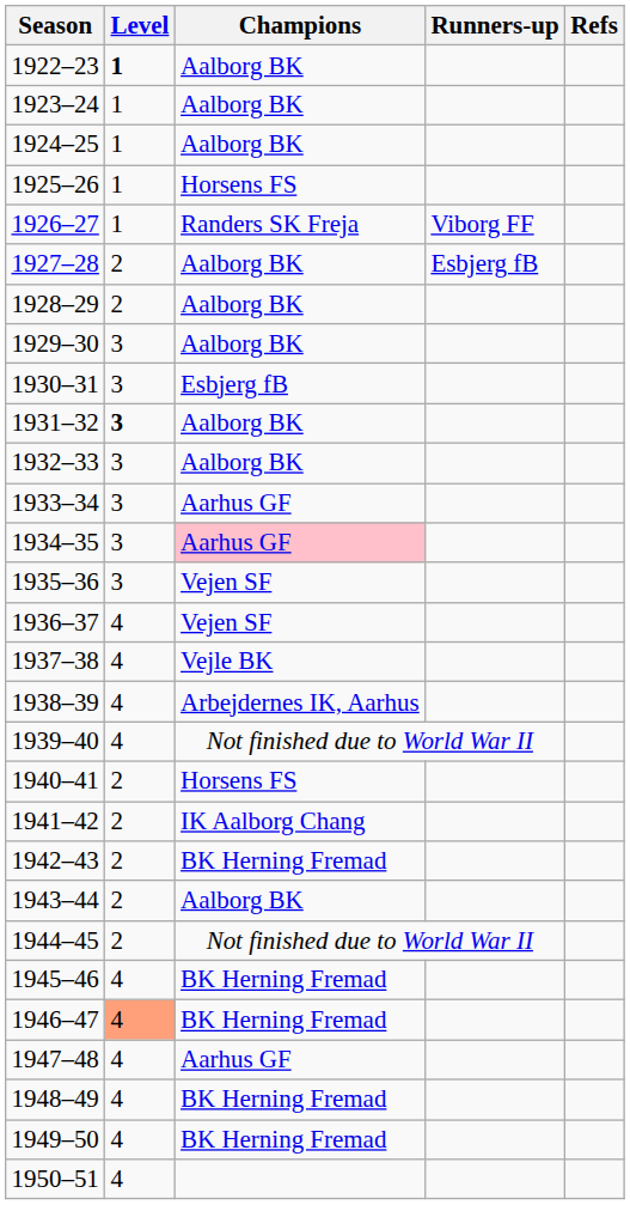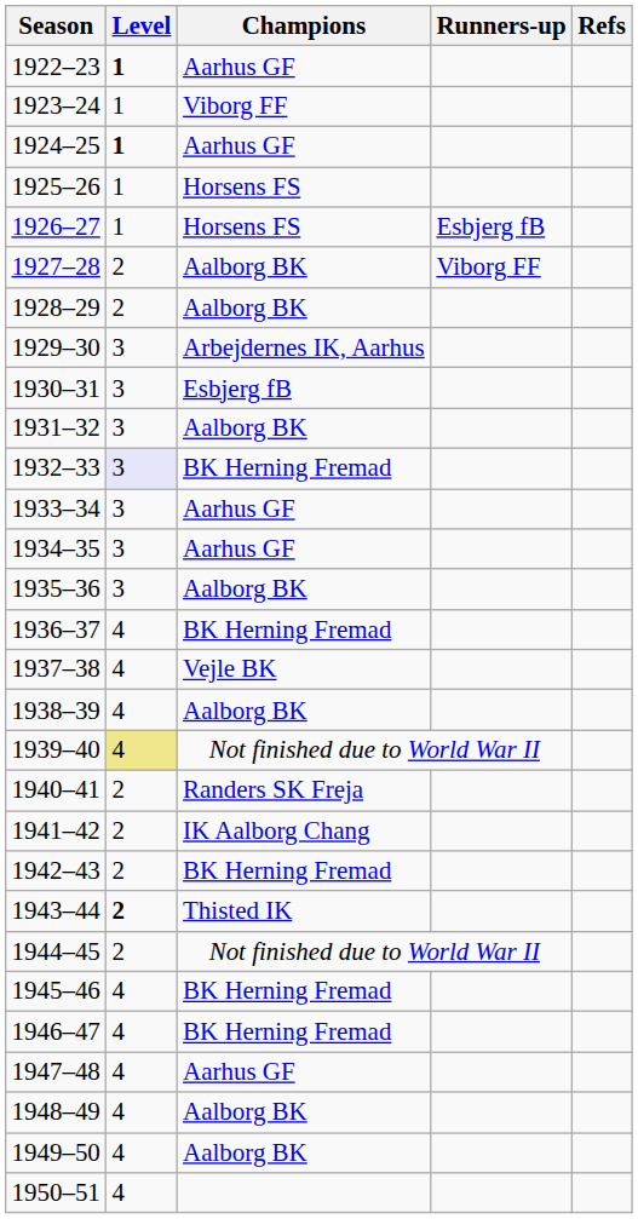 <table class="sortable wikitable plainrowheaders">
 <tr>
 <th>Season</th>
 <th><a href='#'>Level</a></th>
 <th>Champions</th>
 <th>Runners-up</th>
 <th>Refs</th>
 </tr>
 <tr>
 <td>1922–23</td>
 <td><strong>1</strong></td>
-<td><a href='#'>Aalborg BK</a></td>
+<td><a href='#'>Aarhus GF</a></td>
 <td></td>
 <td></td>
 </tr>
 <tr>
 <td>1923–24</td>
 <td>1</td>
-<td><a href='#'>Aalborg BK</a></td>
+<td><a href='#'>Viborg FF</a></td>
 <td></td>
 <td></td>
 </tr>
 <tr>
 <td>1924–25</td>
-<td>1</td>
-<td><a href='#'>Aalborg BK</a></td>
+<td><strong>1</strong></td>
+<td><a href='#'>Aarhus GF</a></td>
 <td></td>
 <td></td>
 </tr>
 <tr>
 <td>1925–26</td>
 <td>1</td>
 <td><a href='#'>Horsens FS</a></td>
 <td></td>
 <td></td>
 </tr>
 <tr>
 <td><a href='#'>1926–27</a></td>
 <td>1</td>
-<td><a href='#'>Randers SK Freja</a></td>
-<td><a href='#'>Viborg FF</a></td>
+<td><a href='#'>Horsens FS</a></td>
+<td><a href='#'>Esbjerg fB</a></td>
 <td></td>
 </tr>
 <tr>
 <td><a href='#'>1927–28</a></td>
 <td>2</td>
 <td><a href='#'>Aalborg BK</a></td>
-<td><a href='#'>Esbjerg fB</a></td>
+<td><a href='#'>Viborg FF</a></td>
 <td></td>
 </tr>
 <tr>
 <td>1928–29</td>
 <td>2</td>
 <td><a href='#'>Aalborg BK</a></td>
 <td></td>
 <td></td>
 </tr>
 <tr>
 <td>1929–30</td>
 <td>3</td>
-<td><a href='#'>Aalborg BK</a></td>
+<td><a href='#'>Arbejdernes IK, Aarhus</a></td>
 <td></td>
 <td></td>
 </tr>
 <tr>
 <td>1930–31</td>
 <td>3</td>
 <td><a href='#'>Esbjerg fB</a></td>
 <td></td>
 <td></td>
 </tr>
 <tr>
 <td>1931–32</td>
-<td><strong>3</strong></td>
+<td>3</td>
 <td><a href='#'>Aalborg BK</a></td>
 <td></td>
 <td></td>
 </tr>
 <tr>
 <td>1932–33</td>
-<td>3</td>
-<td><a href='#'>Aalborg BK</a></td>
+<td style="background: lavender;">3</td>
+<td><a href='#'>BK Herning Fremad</a></td>
 <td></td>
 <td></td>
 </tr>
 <tr>
 <td>1933–34</td>
 <td>3</td>
 <td><a href='#'>Aarhus GF</a></td>
 <td></td>
 <td></td>
 </tr>
 <tr>
 <td>1934–35</td>
 <td>3</td>
-<td style="background: pink;"><a href='#'>Aarhus GF</a></td>
+<td><a href='#'>Aarhus GF</a></td>
 <td></td>
 <td></td>
 </tr>
 <tr>
 <td>1935–36</td>
 <td>3</td>
-<td><a href='#'>Vejen SF</a></td>
+<td><a href='#'>Aalborg BK</a></td>
 <td></td>
 <td></td>
 </tr>
 <tr>
 <td>1936–37</td>
 <td>4</td>
-<td><a href='#'>Vejen SF</a></td>
+<td><a href='#'>BK Herning Fremad</a></td>
 <td></td>
 <td></td>
 </tr>
 <tr>
 <td>1937–38</td>
 <td>4</td>
 <td><a href='#'>Vejle BK</a></td>
 <td></td>
 <td></td>
 </tr>
 <tr>
 <td>1938–39</td>
 <td>4</td>
-<td><a href='#'>Arbejdernes IK, Aarhus</a></td>
+<td><a href='#'>Aalborg BK</a></td>
 <td></td>
 <td></td>
 </tr>
 <tr>
 <td>1939–40</td>
-<td>4</td>
+<td style="background: khaki;">4</td>
 <td colspan=2 style="text-align:center;"><em>Not finished due to <a href='#'>World War II</a></em></td>
 <td></td>
 </tr>
 <tr>
 <td>1940–41</td>
 <td>2</td>
-<td><a href='#'>Horsens FS</a></td>
+<td><a href='#'>Randers SK Freja</a></td>
 <td></td>
 <td></td>
 </tr>
 <tr>
 <td>1941–42</td>
 <td>2</td>
 <td><a href='#'>IK Aalborg Chang</a></td>
 <td></td>
 <td></td>
 </tr>
 <tr>
 <td>1942–43</td>
 <td>2</td>
 <td><a href='#'>BK Herning Fremad</a></td>
 <td></td>
 <td></td>
 </tr>
 <tr>
 <td>1943–44</td>
-<td>2</td>
-<td><a href='#'>Aalborg BK</a></td>
+<td><strong>2</strong></td>
+<td><a href='#'>Thisted IK</a></td>
 <td></td>
 <td></td>
 </tr>
 <tr>
 <td>1944–45</td>
 <td>2</td>
 <td colspan=2 style="text-align:center;"><em>Not finished due to <a href='#'>World War II</a></em></td>
 <td></td>
 </tr>
 <tr>
 <td>1945–46</td>
 <td>4</td>
 <td><a href='#'>BK Herning Fremad</a></td>
 <td></td>
 <td></td>
 </tr>
 <tr>
 <td>1946–47</td>
-<td style="background: lightsalmon;">4</td>
+<td>4</td>
 <td><a href='#'>BK Herning Fremad</a></td>
 <td></td>
 <td></td>
 </tr>
 <tr>
 <td>1947–48</td>
 <td>4</td>
 <td><a href='#'>Aarhus GF</a></td>
 <td></td>
 <td></td>
 </tr>
 <tr>
 <td>1948–49</td>
 <td>4</td>
-<td><a href='#'>BK Herning Fremad</a></td>
+<td><a href='#'>Aalborg BK</a></td>
 <td></td>
 <td></td>
 </tr>
 <tr>
 <td>1949–50</td>
 <td>4</td>
-<td><a href='#'>BK Herning Fremad</a></td>
+<td><a href='#'>Aalborg BK</a></td>
 <td></td>
 <td></td>
 </tr>
 <tr>
 <td>1950–51</td>
 <td>4</td>
 <td></td>
 <td></td>
 <td></td>
 </tr>
 </table>
